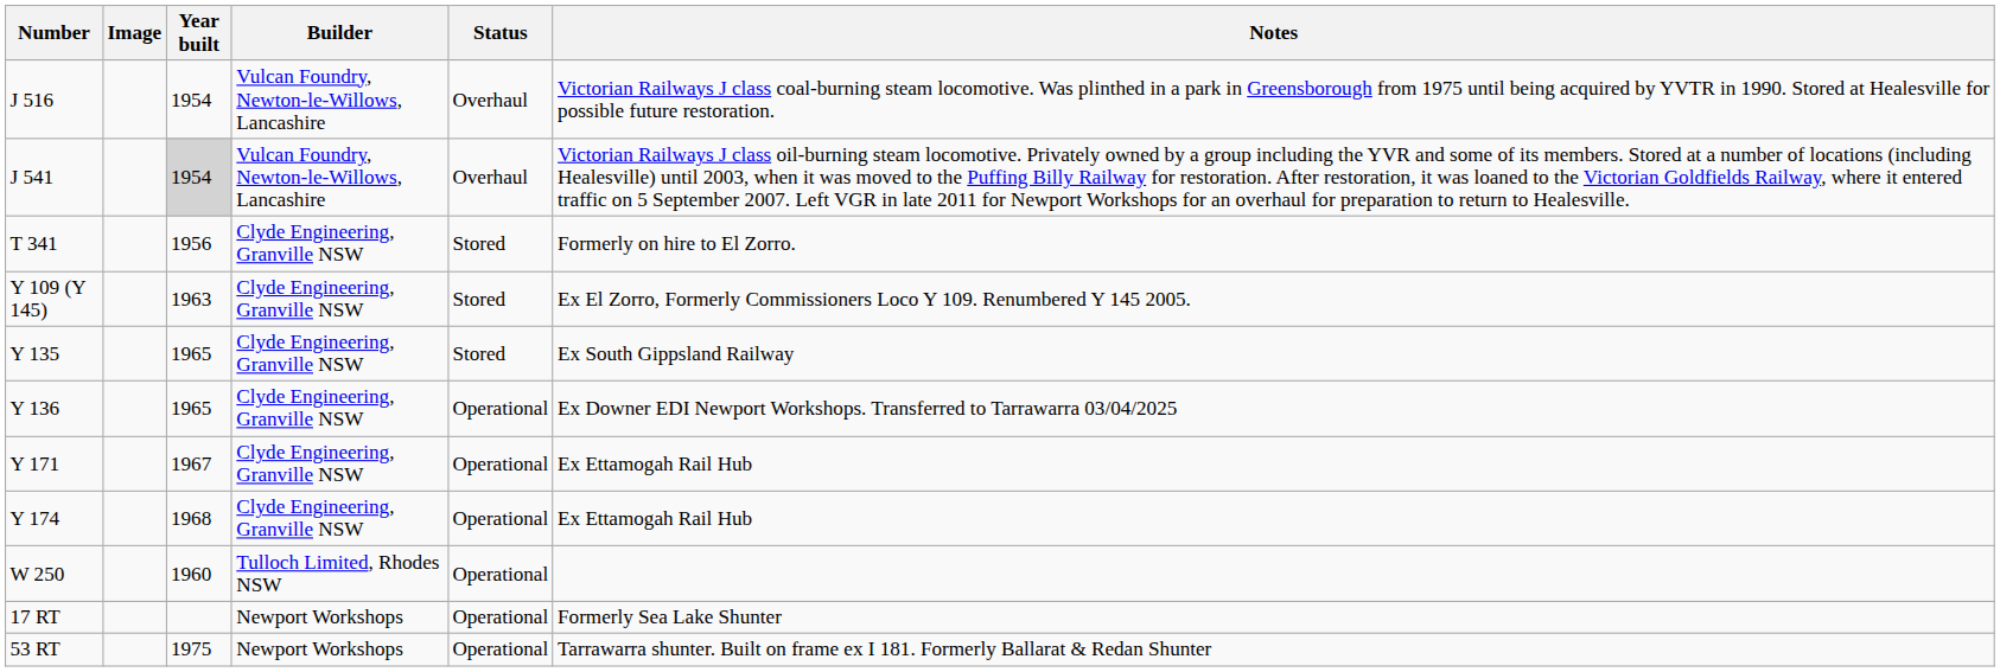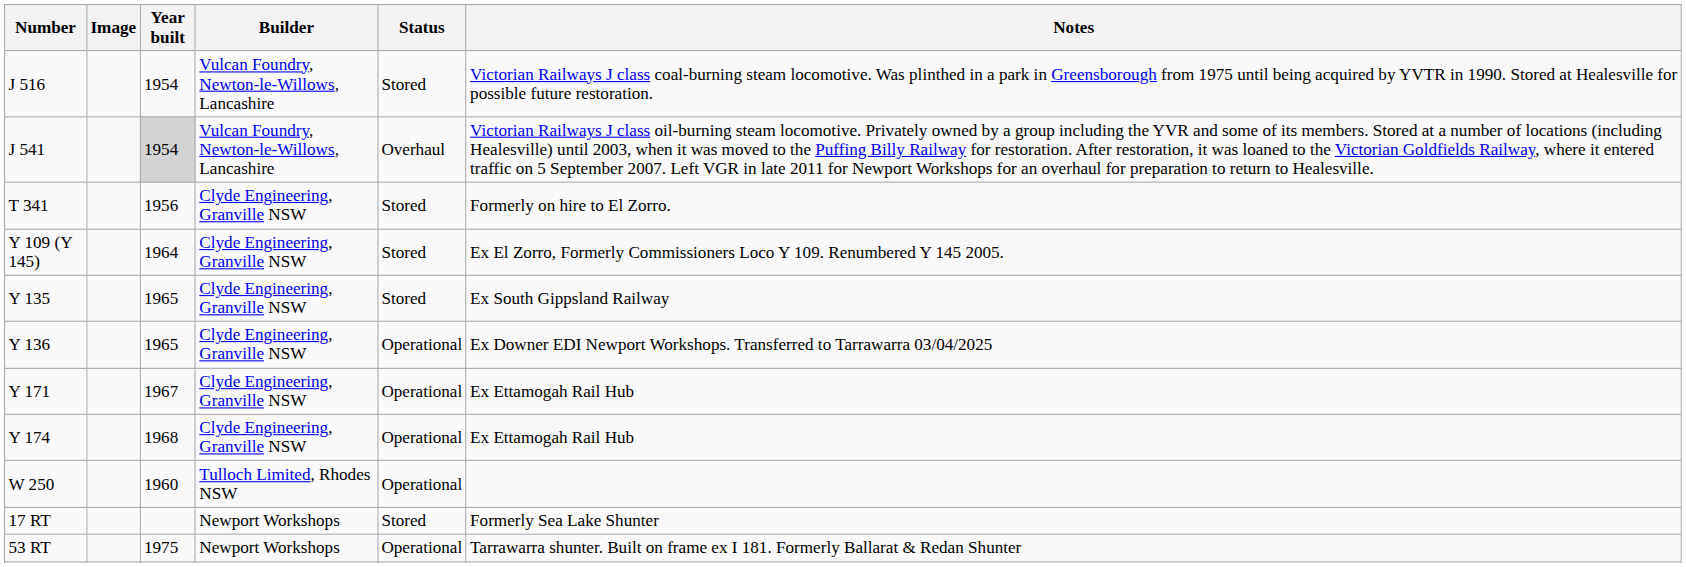 <table class="wikitable">
 <tr>
 <th>Number</th>
 <th>Image</th>
 <th>Year built</th>
 <th>Builder</th>
 <th>Status</th>
 <th>Notes</th>
 </tr>
 <tr>
 <td>J 516</td>
 <td></td>
 <td>1954</td>
 <td><a href='#'>Vulcan Foundry</a>, <a href='#'>Newton-le-Willows</a>, Lancashire</td>
-<td>Overhaul</td>
+<td>Stored</td>
 <td><a href='#'>Victorian Railways J class</a> coal-burning steam locomotive.  Was plinthed in a park in <a href='#'>Greensborough</a> from 1975 until being acquired by YVTR in 1990.  Stored at Healesville for possible future restoration.</td>
 </tr>
 <tr>
 <td>J 541</td>
 <td></td>
 <td style="background: lightgrey;">1954</td>
 <td><a href='#'>Vulcan Foundry</a>, <a href='#'>Newton-le-Willows</a>, Lancashire</td>
 <td>Overhaul</td>
 <td><a href='#'>Victorian Railways J class</a> oil-burning steam locomotive.  Privately owned by a group including the YVR and some of its members.  Stored at a number of locations (including Healesville) until 2003, when it was moved to the <a href='#'>Puffing Billy Railway</a> for restoration.  After restoration, it was loaned to the <a href='#'>Victorian Goldfields Railway</a>, where it entered traffic on 5 September 2007.  Left VGR in late 2011 for Newport Workshops for an overhaul for preparation to return to Healesville.</td>
 </tr>
 <tr>
 <td>T 341</td>
 <td></td>
 <td>1956</td>
 <td><a href='#'>Clyde Engineering</a>, <a href='#'>Granville</a> NSW</td>
 <td>Stored</td>
 <td>Formerly on hire to El Zorro.</td>
 </tr>
 <tr>
 <td>Y 109 (Y 145)</td>
 <td></td>
-<td>1963</td>
+<td>1964</td>
 <td><a href='#'>Clyde Engineering</a>, <a href='#'>Granville</a> NSW</td>
 <td>Stored</td>
 <td>Ex El Zorro, Formerly Commissioners Loco Y 109. Renumbered Y 145 2005.</td>
 </tr>
 <tr>
 <td>Y 135</td>
 <td></td>
 <td>1965</td>
 <td><a href='#'>Clyde Engineering</a>, <a href='#'>Granville</a> NSW</td>
 <td>Stored</td>
 <td>Ex South Gippsland Railway</td>
 </tr>
 <tr>
 <td>Y 136</td>
 <td></td>
 <td>1965</td>
 <td><a href='#'>Clyde Engineering</a>, <a href='#'>Granville</a> NSW</td>
 <td>Operational</td>
 <td>Ex Downer EDI Newport Workshops. Transferred to Tarrawarra 03/04/2025</td>
 </tr>
 <tr>
 <td>Y 171</td>
 <td></td>
 <td>1967</td>
 <td><a href='#'>Clyde Engineering</a>, <a href='#'>Granville</a> NSW</td>
 <td>Operational</td>
 <td>Ex Ettamogah Rail Hub</td>
 </tr>
 <tr>
 <td>Y 174</td>
 <td></td>
 <td>1968</td>
 <td><a href='#'>Clyde Engineering</a>, <a href='#'>Granville</a> NSW</td>
 <td>Operational</td>
 <td>Ex Ettamogah Rail Hub</td>
 </tr>
 <tr>
 <td>W 250</td>
 <td></td>
 <td>1960</td>
 <td><a href='#'>Tulloch Limited</a>, Rhodes NSW</td>
 <td>Operational</td>
 <td></td>
 </tr>
 <tr>
 <td>17 RT</td>
 <td></td>
 <td></td>
 <td>Newport Workshops</td>
-<td>Operational</td>
+<td>Stored</td>
 <td>Formerly Sea Lake Shunter</td>
 </tr>
 <tr>
 <td>53 RT</td>
 <td></td>
 <td>1975</td>
 <td>Newport Workshops</td>
 <td>Operational</td>
 <td>Tarrawarra shunter. Built on frame ex I 181. Formerly Ballarat & Redan Shunter</td>
 </tr>
 </table>
